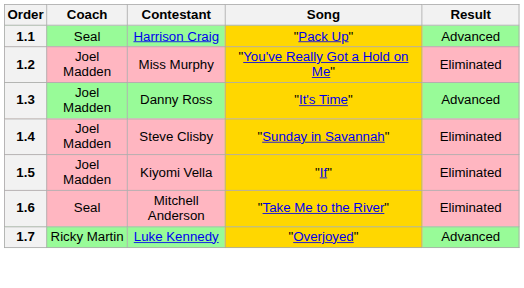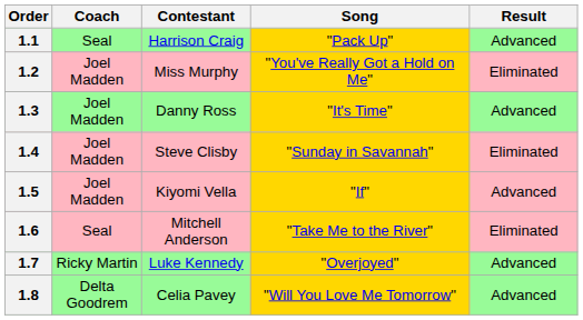 <table class="wikitable plainrowheaders sortable" style="text-align: center; width: auto;">
 <tr>
 <th scope="col" style="width:36px;">Order</th>
 <th scope="col" style="width:90px;">Coach</th>
 <th scope="col" style="width:110px;">Contestant</th>
 <th scope="col" style="width:230px;">Song</th>
 <th scope="col" style="width:110px;">Result</th>
 </tr>
 <tr style="background:palegreen">
 <th scope="row">1.1</th>
 <td>Seal</td>
 <td><a href='#'>Harrison Craig</a></td>
 <td style="background:gold;">"<a href='#'>Pack Up</a>"</td>
 <td>Advanced</td>
 </tr>
 <tr style="background:lightpink">
 <th scope="row">1.2</th>
 <td>Joel Madden</td>
 <td>Miss Murphy</td>
 <td style="background:gold;">"<a href='#'>You've Really Got a Hold on Me</a>"</td>
 <td>Eliminated</td>
 </tr>
 <tr style="background:palegreen">
 <th scope="row">1.3</th>
 <td>Joel Madden</td>
 <td>Danny Ross</td>
 <td style="background:gold;">"<a href='#'>It's Time</a>"</td>
 <td>Advanced</td>
 </tr>
 <tr style="background:lightpink">
 <th scope="row">1.4</th>
 <td>Joel Madden</td>
 <td>Steve Clisby</td>
 <td style="background:gold;">"<a href='#'>Sunday in Savannah</a>"</td>
 <td>Eliminated</td>
 </tr>
 <tr style="background:lightpink">
 <th scope="row">1.5</th>
 <td>Joel Madden</td>
 <td>Kiyomi Vella</td>
 <td style="background:gold;">"<a href='#'>If</a>"</td>
-<td>Eliminated</td>
+<td>Advanced</td>
 </tr>
 <tr style="background:lightpink">
 <th scope="row">1.6</th>
 <td>Seal</td>
 <td>Mitchell Anderson</td>
 <td style="background:gold;">"<a href='#'>Take Me to the River</a>"</td>
 <td>Eliminated</td>
 </tr>
 <tr style="background:palegreen">
 <th scope="row">1.7</th>
 <td>Ricky Martin</td>
 <td><a href='#'>Luke Kennedy</a></td>
 <td style="background:gold;">"<a href='#'>Overjoyed</a>"</td>
 <td>Advanced</td>
 </tr>
+<tr style="background:palegreen">
+<th scope="row">1.8</th>
+<td>Delta Goodrem</td>
+<td>Celia Pavey</td>
+<td style="background:gold;">"<a href='#'>Will You Love Me Tomorrow</a>"</td>
+<td>Advanced</td>
+</tr>
 </table>
